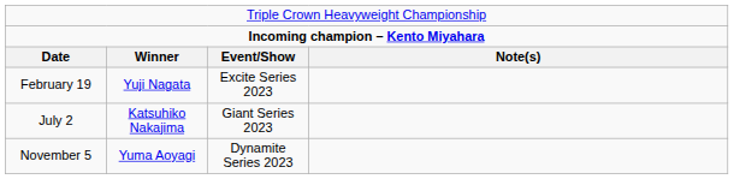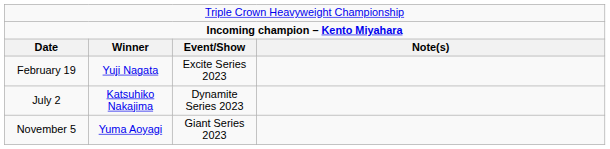 <table class="wikitable" style="text-align:center; width:100%;">
 <tr>
 <td colspan="5" style="text-align: center;"><a href='#'>Triple Crown Heavyweight Championship</a></td>
 </tr>
 <tr>
 <td colspan="5" style="text-align: center;"><strong>Incoming champion – <a href='#'>Kento Miyahara</a></strong></td>
 </tr>
 <tr>
 <th width=14%>Date</th>
 <th width=14%>Winner</th>
 <th width=14%>Event/Show</th>
 <th width=58%>Note(s)</th>
 </tr>
 <tr>
 <td>February 19</td>
 <td><a href='#'>Yuji Nagata</a></td>
 <td>Excite Series 2023<br></td>
 <td></td>
 </tr>
 <tr>
 <td>July 2</td>
 <td><a href='#'>Katsuhiko Nakajima</a></td>
-<td>Giant Series 2023<br></td>
+<td>Dynamite Series 2023<br></td>
 <td></td>
 </tr>
 <tr>
 <td>November 5</td>
 <td><a href='#'>Yuma Aoyagi</a></td>
-<td>Dynamite Series 2023<br></td>
+<td>Giant Series 2023<br></td>
 <td></td>
 </tr>
 </table>
